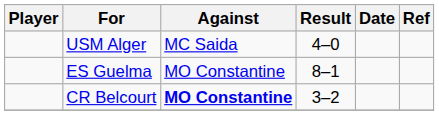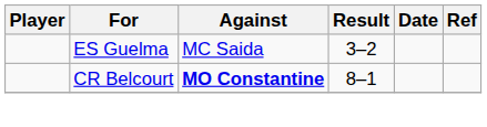 <table class="wikitable" style="font-size: 95%;">
 <tr>
 <th>Player</th>
 <th>For</th>
 <th>Against</th>
 <th style="text-align:center">Result</th>
 <th>Date</th>
 <th>Ref</th>
 </tr>
 <tr>
 <td> </td>
-<td><a href='#'>USM Alger</a></td>
+<td><a href='#'>ES Guelma</a></td>
 <td><a href='#'>MC Saida</a></td>
-<td style="text-align:center;">4–0</td>
-<td></td>
-<td></td>
-</tr>
-<tr>
-<td> </td>
-<td><a href='#'>ES Guelma</a></td>
-<td><a href='#'>MO Constantine</a></td>
-<td style="text-align:center;">8–1</td>
+<td style="text-align:center;">3–2</td>
 <td></td>
 <td></td>
 </tr>
 <tr>
 <td> </td>
 <td><a href='#'>CR Belcourt</a></td>
 <td><strong><a href='#'>MO Constantine</a></strong></td>
-<td style="text-align:center;">3–2</td>
+<td style="text-align:center;">8–1</td>
 <td></td>
 <td></td>
 </tr>
 <tr>
 </tr>
 </table>
